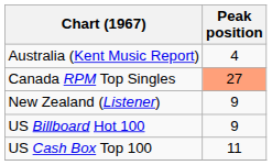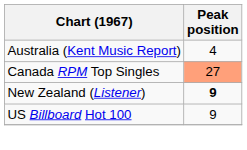 <table class="wikitable sortable">
 <tr>
 <th>Chart (1967)</th>
 <th>Peak<br>position</th>
 </tr>
 <tr>
 <td>Australia (<a href='#'>Kent Music Report</a>)</td>
 <td style="text-align:center;">4</td>
 </tr>
 <tr>
 <td>Canada <em><a href='#'>RPM</a></em> Top Singles</td>
 <td style="background: lightsalmon; text-align:center;">27</td>
 </tr>
 <tr>
 <td>New Zealand (<em><a href='#'>Listener</a></em>)</td>
-<td style="text-align:center;">9</td>
+<td style="text-align:center;"><strong>9</strong></td>
 </tr>
 <tr>
 <td>US <em><a href='#'>Billboard</a></em> <a href='#'>Hot 100</a></td>
 <td style="text-align:center;">9</td>
 </tr>
 <tr>
-<td>US <a href='#'><em>Cash Box</em></a> Top 100</td>
-<td align="center">11</td>
-</tr>
-<tr>
 </tr>
 </table>
